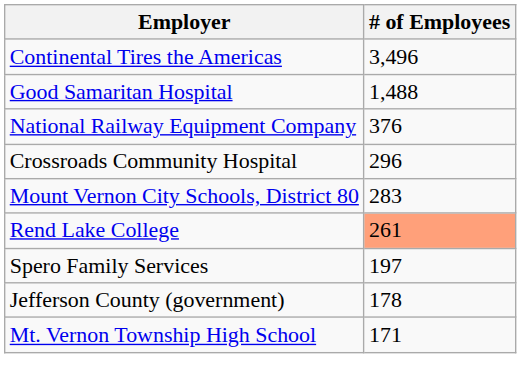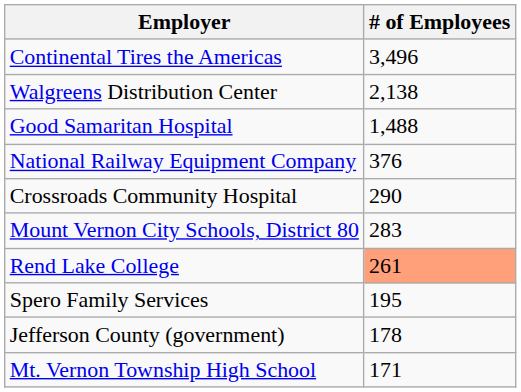 <table class="wikitable sortable mw-collapsible">
 <tr>
 <th>Employer</th>
 <th># of Employees</th>
 </tr>
 <tr>
 <td><a href='#'>Continental Tires the Americas</a></td>
 <td>3,496</td>
+</tr>
+<tr>
+<td><a href='#'>Walgreens</a> Distribution Center</td>
+<td>2,138</td>
 </tr>
 <tr>
 <td><a href='#'>Good Samaritan Hospital</a></td>
 <td>1,488</td>
 </tr>
 <tr>
 <td><a href='#'>National Railway Equipment Company</a></td>
 <td>376</td>
 </tr>
 <tr>
 <td>Crossroads Community Hospital</td>
-<td>296</td>
+<td>290</td>
 </tr>
 <tr>
 <td><a href='#'>Mount Vernon City Schools, District 80</a></td>
 <td>283</td>
 </tr>
 <tr>
 <td><a href='#'>Rend Lake College</a></td>
 <td style="background: lightsalmon;">261</td>
 </tr>
 <tr>
 <td>Spero Family Services</td>
-<td>197</td>
+<td>195</td>
 </tr>
 <tr>
 <td>Jefferson County (government)</td>
 <td>178</td>
 </tr>
 <tr>
 <td><a href='#'>Mt. Vernon Township High School</a></td>
 <td>171</td>
 </tr>
 </table>
